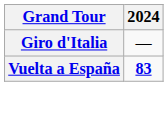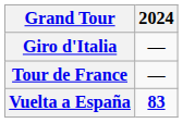 <table class="wikitable plainrowheaders">
 <tr>
 <th scope="col"><a href='#'>Grand Tour</a></th>
 <th scope="col">2024</th>
 </tr>
 <tr style="text-align:center;">
 <th scope="row"> <a href='#'>Giro d'Italia</a></th>
 <td>—</td>
 </tr>
 <tr style="text-align:center;">
+<th scope="row"> <a href='#'>Tour de France</a></th>
+<td>—</td>
+</tr>
+<tr style="text-align:center;">
 <th scope="row"> <a href='#'>Vuelta a España</a></th>
 <td><strong><a href='#'>83</a></strong></td>
 </tr>
 </table>
